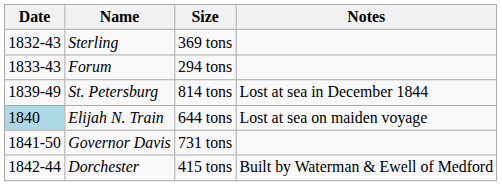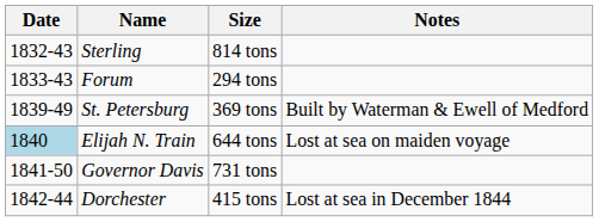 <table class="wikitable">
 <tr>
 <th>Date</th>
 <th>Name</th>
 <th>Size</th>
 <th>Notes</th>
 </tr>
 <tr>
 <td>1832-43</td>
 <td><em>Sterling</em></td>
-<td>369 tons</td>
+<td>814 tons</td>
 <td></td>
 </tr>
 <tr>
 <td>1833-43</td>
 <td><em>Forum</em></td>
 <td>294 tons</td>
 <td></td>
 </tr>
 <tr>
 <td>1839-49</td>
 <td><em>St. Petersburg</em></td>
-<td>814 tons</td>
-<td>Lost at sea in December 1844</td>
+<td>369 tons</td>
+<td>Built by Waterman & Ewell of Medford</td>
 </tr>
 <tr>
 <td style="background: lightblue;">1840</td>
 <td><em>Elijah N. Train</em></td>
 <td>644 tons</td>
 <td>Lost at sea on maiden voyage</td>
 </tr>
 <tr>
 <td>1841-50</td>
 <td><em>Governor Davis</em></td>
 <td>731 tons</td>
 <td></td>
 </tr>
 <tr>
 <td>1842-44</td>
 <td><em>Dorchester</em></td>
 <td>415 tons</td>
-<td>Built by Waterman & Ewell of Medford</td>
+<td>Lost at sea in December 1844</td>
 </tr>
 </table>
